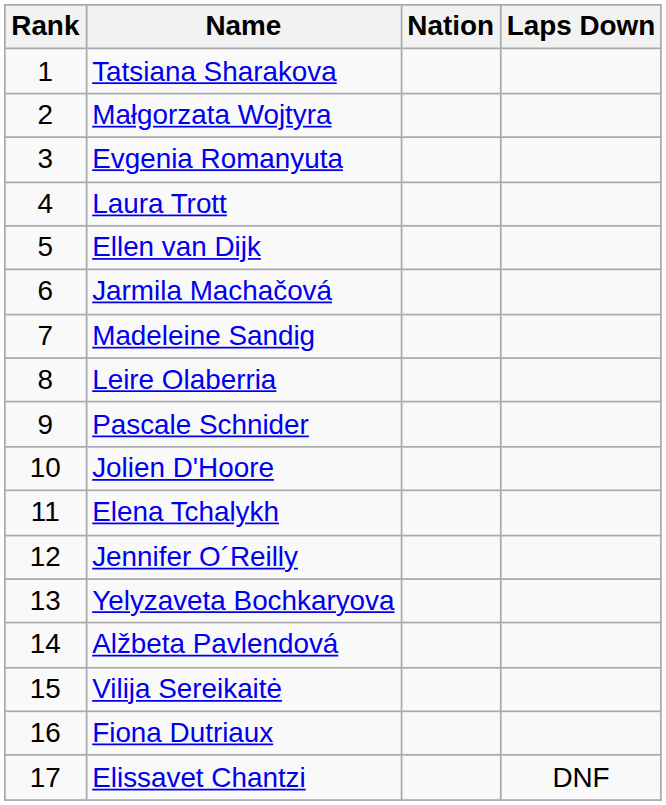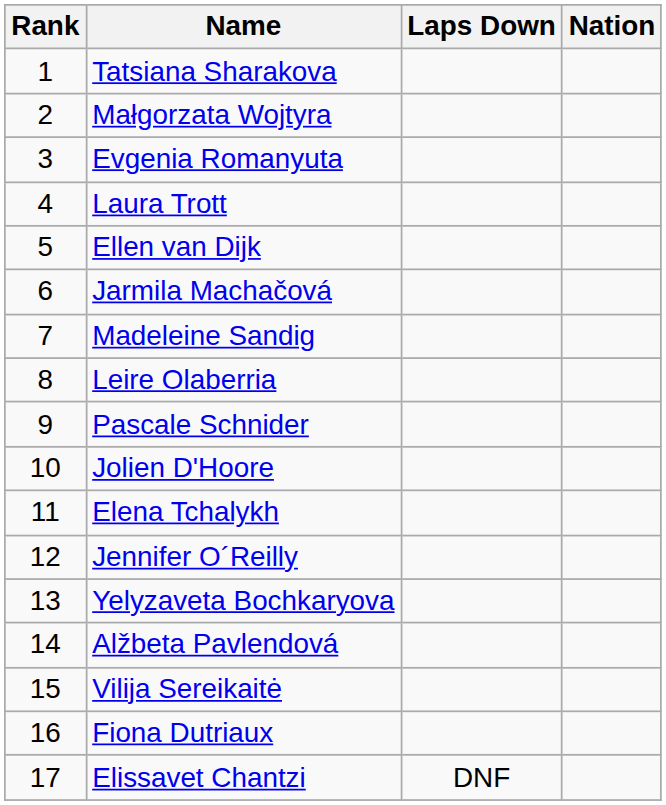 <table class="wikitable sortable" style="text-align:center">
 <tr>
 <th>Rank</th>
 <th>Name</th>
+<th>Laps Down</th>
 <th>Nation</th>
-<th>Laps Down</th>
 </tr>
 <tr>
 <td>1</td>
 <td align=left><a href='#'>Tatsiana Sharakova</a></td>
+<td></td>
 <td align=left></td>
-<td></td>
 </tr>
 <tr>
 <td>2</td>
 <td align=left><a href='#'>Małgorzata Wojtyra</a></td>
+<td></td>
 <td align=left></td>
-<td></td>
 </tr>
 <tr>
 <td>3</td>
 <td align=left><a href='#'>Evgenia Romanyuta</a></td>
+<td></td>
 <td align=left></td>
-<td></td>
 </tr>
 <tr>
 <td>4</td>
 <td align=left><a href='#'>Laura Trott</a></td>
+<td></td>
 <td align=left></td>
-<td></td>
 </tr>
 <tr>
 <td>5</td>
 <td align=left><a href='#'>Ellen van Dijk</a></td>
+<td></td>
 <td align=left></td>
-<td></td>
 </tr>
 <tr>
 <td>6</td>
 <td align=left><a href='#'>Jarmila Machačová</a></td>
+<td></td>
 <td align=left></td>
-<td></td>
 </tr>
 <tr>
 <td>7</td>
 <td align=left><a href='#'>Madeleine Sandig</a></td>
+<td></td>
 <td align=left></td>
-<td></td>
 </tr>
 <tr>
 <td>8</td>
 <td align=left><a href='#'>Leire Olaberria</a></td>
+<td></td>
 <td align=left></td>
-<td></td>
 </tr>
 <tr>
 <td>9</td>
 <td align=left><a href='#'>Pascale Schnider</a></td>
+<td></td>
 <td align=left></td>
-<td></td>
 </tr>
 <tr>
 <td>10</td>
 <td align=left><a href='#'>Jolien D'Hoore</a></td>
+<td></td>
 <td align=left></td>
-<td></td>
 </tr>
 <tr>
 <td>11</td>
 <td align=left><a href='#'>Elena Tchalykh</a></td>
+<td></td>
 <td align=left></td>
-<td></td>
 </tr>
 <tr>
 <td>12</td>
 <td align=left><a href='#'>Jennifer O´Reilly</a></td>
+<td></td>
 <td align=left></td>
-<td></td>
 </tr>
 <tr>
 <td>13</td>
 <td align=left><a href='#'>Yelyzaveta Bochkaryova</a></td>
+<td></td>
 <td align=left></td>
-<td></td>
 </tr>
 <tr>
 <td>14</td>
 <td align=left><a href='#'>Alžbeta Pavlendová</a></td>
+<td></td>
 <td align=left></td>
-<td></td>
 </tr>
 <tr>
 <td>15</td>
 <td align=left><a href='#'>Vilija Sereikaitė</a></td>
+<td></td>
 <td align=left></td>
-<td></td>
 </tr>
 <tr>
 <td>16</td>
 <td align=left><a href='#'>Fiona Dutriaux</a></td>
+<td></td>
 <td align=left></td>
-<td></td>
 </tr>
 <tr>
 <td>17</td>
 <td align=left><a href='#'>Elissavet Chantzi</a></td>
+<td>DNF</td>
 <td align=left></td>
-<td>DNF</td>
 </tr>
 </table>
